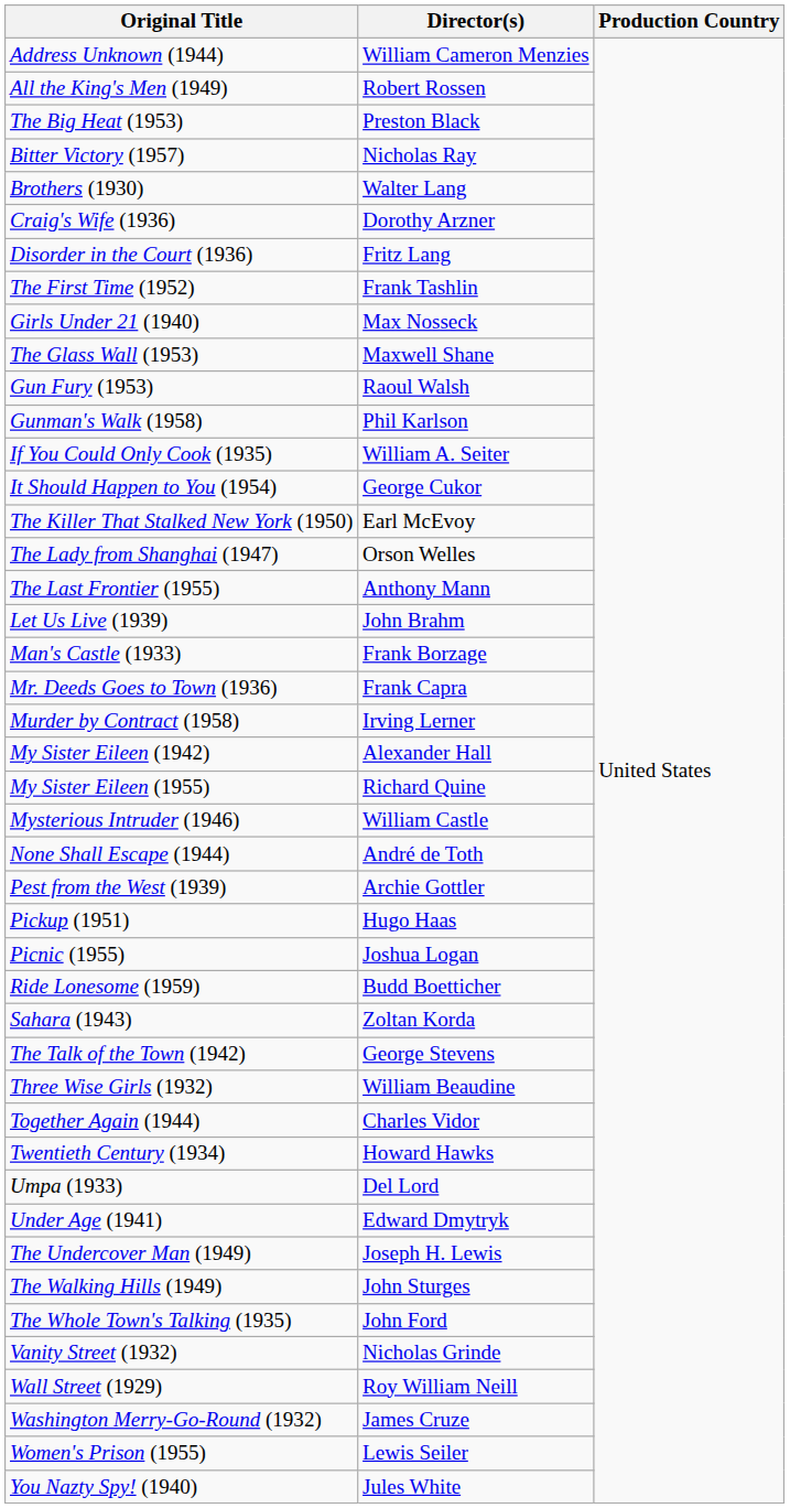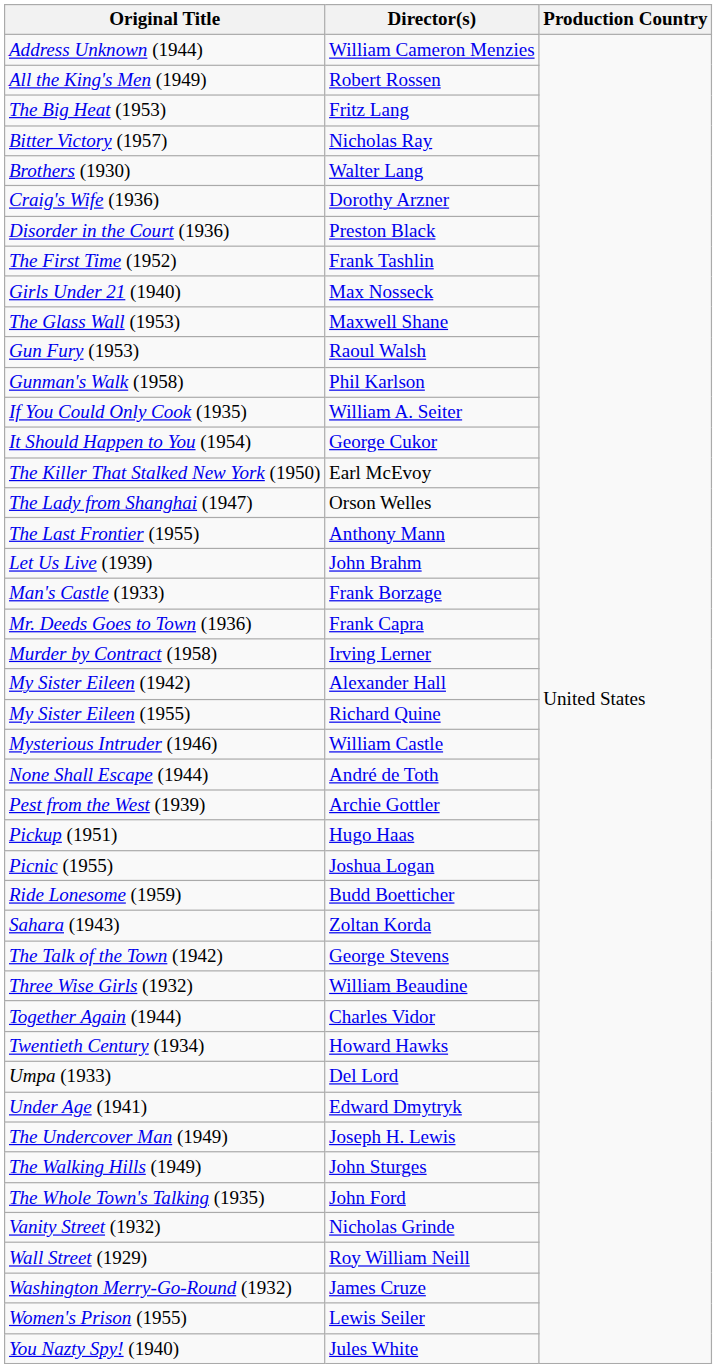 <table class="wikitable">
 <tr>
 <th scope="col">Original Title</th>
 <th scope="col">Director(s)</th>
 <th scope="col">Production Country</th>
 </tr>
 <tr>
 <td><em><a href='#'>Address Unknown</a></em> (1944)</td>
 <td><a href='#'>William Cameron Menzies</a></td>
 <td rowspan="44">United States</td>
 </tr>
 <tr>
 <td><em><a href='#'>All the King's Men</a></em> (1949)</td>
 <td><a href='#'>Robert Rossen</a></td>
 </tr>
 <tr>
 <td><em><a href='#'>The Big Heat</a></em> (1953)</td>
-<td><a href='#'>Preston Black</a></td>
+<td><a href='#'>Fritz Lang</a></td>
 </tr>
 <tr>
 <td><em><a href='#'>Bitter Victory</a></em> (1957)</td>
 <td><a href='#'>Nicholas Ray</a></td>
 </tr>
 <tr>
 <td><em><a href='#'>Brothers</a></em> (1930)</td>
 <td><a href='#'>Walter Lang</a></td>
 </tr>
 <tr>
 <td><em><a href='#'>Craig's Wife</a></em> (1936)</td>
 <td><a href='#'>Dorothy Arzner</a></td>
 </tr>
 <tr>
 <td><em><a href='#'>Disorder in the Court</a></em> (1936)</td>
-<td><a href='#'>Fritz Lang</a></td>
+<td><a href='#'>Preston Black</a></td>
 </tr>
 <tr>
 <td><em><a href='#'>The First Time</a></em> (1952)</td>
 <td><a href='#'>Frank Tashlin</a></td>
 </tr>
 <tr>
 <td><em><a href='#'>Girls Under 21</a></em> (1940)</td>
 <td><a href='#'>Max Nosseck</a></td>
 </tr>
 <tr>
 <td><em><a href='#'>The Glass Wall</a></em> (1953)</td>
 <td><a href='#'>Maxwell Shane</a></td>
 </tr>
 <tr>
 <td><em><a href='#'>Gun Fury</a></em> (1953)</td>
 <td><a href='#'>Raoul Walsh</a></td>
 </tr>
 <tr>
 <td><em><a href='#'>Gunman's Walk</a></em> (1958)</td>
 <td><a href='#'>Phil Karlson</a></td>
 </tr>
 <tr>
 <td><em><a href='#'>If You Could Only Cook</a></em> (1935)</td>
 <td><a href='#'>William A. Seiter</a></td>
 </tr>
 <tr>
 <td><em><a href='#'>It Should Happen to You</a></em> (1954)</td>
 <td><a href='#'>George Cukor</a></td>
 </tr>
 <tr>
 <td><em><a href='#'>The Killer That Stalked New York</a></em> (1950)</td>
 <td>Earl McEvoy</td>
 </tr>
 <tr>
 <td><em><a href='#'>The Lady from Shanghai</a></em> (1947)</td>
 <td>Orson Welles</td>
 </tr>
 <tr>
 <td><em><a href='#'>The Last Frontier</a></em> (1955)</td>
 <td><a href='#'>Anthony Mann</a></td>
 </tr>
 <tr>
 <td><em><a href='#'>Let Us Live</a></em> (1939)</td>
 <td><a href='#'>John Brahm</a></td>
 </tr>
 <tr>
 <td><em><a href='#'>Man's Castle</a></em> (1933)</td>
 <td><a href='#'>Frank Borzage</a></td>
 </tr>
 <tr>
 <td><em><a href='#'>Mr. Deeds Goes to Town</a></em> (1936)</td>
 <td><a href='#'>Frank Capra</a></td>
 </tr>
 <tr>
 <td><em><a href='#'>Murder by Contract</a></em> (1958)</td>
 <td><a href='#'>Irving Lerner</a></td>
 </tr>
 <tr>
 <td><em><a href='#'>My Sister Eileen</a></em> (1942)</td>
 <td><a href='#'>Alexander Hall</a></td>
 </tr>
 <tr>
 <td><em><a href='#'>My Sister Eileen</a></em> (1955)</td>
 <td><a href='#'>Richard Quine</a></td>
 </tr>
 <tr>
 <td><em><a href='#'>Mysterious Intruder</a></em> (1946)</td>
 <td><a href='#'>William Castle</a></td>
 </tr>
 <tr>
 <td><em><a href='#'>None Shall Escape</a></em> (1944)</td>
 <td><a href='#'>André de Toth</a></td>
 </tr>
 <tr>
 <td><em><a href='#'>Pest from the West</a></em> (1939)</td>
 <td><a href='#'>Archie Gottler</a></td>
 </tr>
 <tr>
 <td><em><a href='#'>Pickup</a></em> (1951)</td>
 <td><a href='#'>Hugo Haas</a></td>
 </tr>
 <tr>
 <td><em><a href='#'>Picnic</a></em> (1955)</td>
 <td><a href='#'>Joshua Logan</a></td>
 </tr>
 <tr>
 <td><em><a href='#'>Ride Lonesome</a></em> (1959)</td>
 <td><a href='#'>Budd Boetticher</a></td>
 </tr>
 <tr>
 <td><em><a href='#'>Sahara</a></em> (1943)</td>
 <td><a href='#'>Zoltan Korda</a></td>
 </tr>
 <tr>
 <td><em><a href='#'>The Talk of the Town</a></em> (1942)</td>
 <td><a href='#'>George Stevens</a></td>
 </tr>
 <tr>
 <td><em><a href='#'>Three Wise Girls</a></em> (1932)</td>
 <td><a href='#'>William Beaudine</a></td>
 </tr>
 <tr>
 <td><em><a href='#'>Together Again</a></em> (1944)</td>
 <td><a href='#'>Charles Vidor</a></td>
 </tr>
 <tr>
 <td><em><a href='#'>Twentieth Century</a></em> (1934)</td>
 <td><a href='#'>Howard Hawks</a></td>
 </tr>
 <tr>
 <td><em>Umpa</em> (1933)</td>
 <td><a href='#'>Del Lord</a></td>
 </tr>
 <tr>
 <td><em><a href='#'>Under Age</a></em> (1941)</td>
 <td><a href='#'>Edward Dmytryk</a></td>
 </tr>
 <tr>
 <td><em><a href='#'>The Undercover Man</a></em> (1949)</td>
 <td><a href='#'>Joseph H. Lewis</a></td>
 </tr>
 <tr>
 <td><em><a href='#'>The Walking Hills</a></em> (1949)</td>
 <td><a href='#'>John Sturges</a></td>
 </tr>
 <tr>
 <td><em><a href='#'>The Whole Town's Talking</a></em> (1935)</td>
 <td><a href='#'>John Ford</a></td>
 </tr>
 <tr>
 <td><em><a href='#'>Vanity Street</a></em> (1932)</td>
 <td><a href='#'>Nicholas Grinde</a></td>
 </tr>
 <tr>
 <td><em><a href='#'>Wall Street</a></em> (1929)</td>
 <td><a href='#'>Roy William Neill</a></td>
 </tr>
 <tr>
 <td><em><a href='#'>Washington Merry-Go-Round</a></em> (1932)</td>
 <td><a href='#'>James Cruze</a></td>
 </tr>
 <tr>
 <td><em><a href='#'>Women's Prison</a></em> (1955)</td>
 <td><a href='#'>Lewis Seiler</a></td>
 </tr>
 <tr>
 <td><em><a href='#'>You Nazty Spy!</a></em> (1940)</td>
 <td><a href='#'>Jules White</a></td>
 </tr>
 </table>
